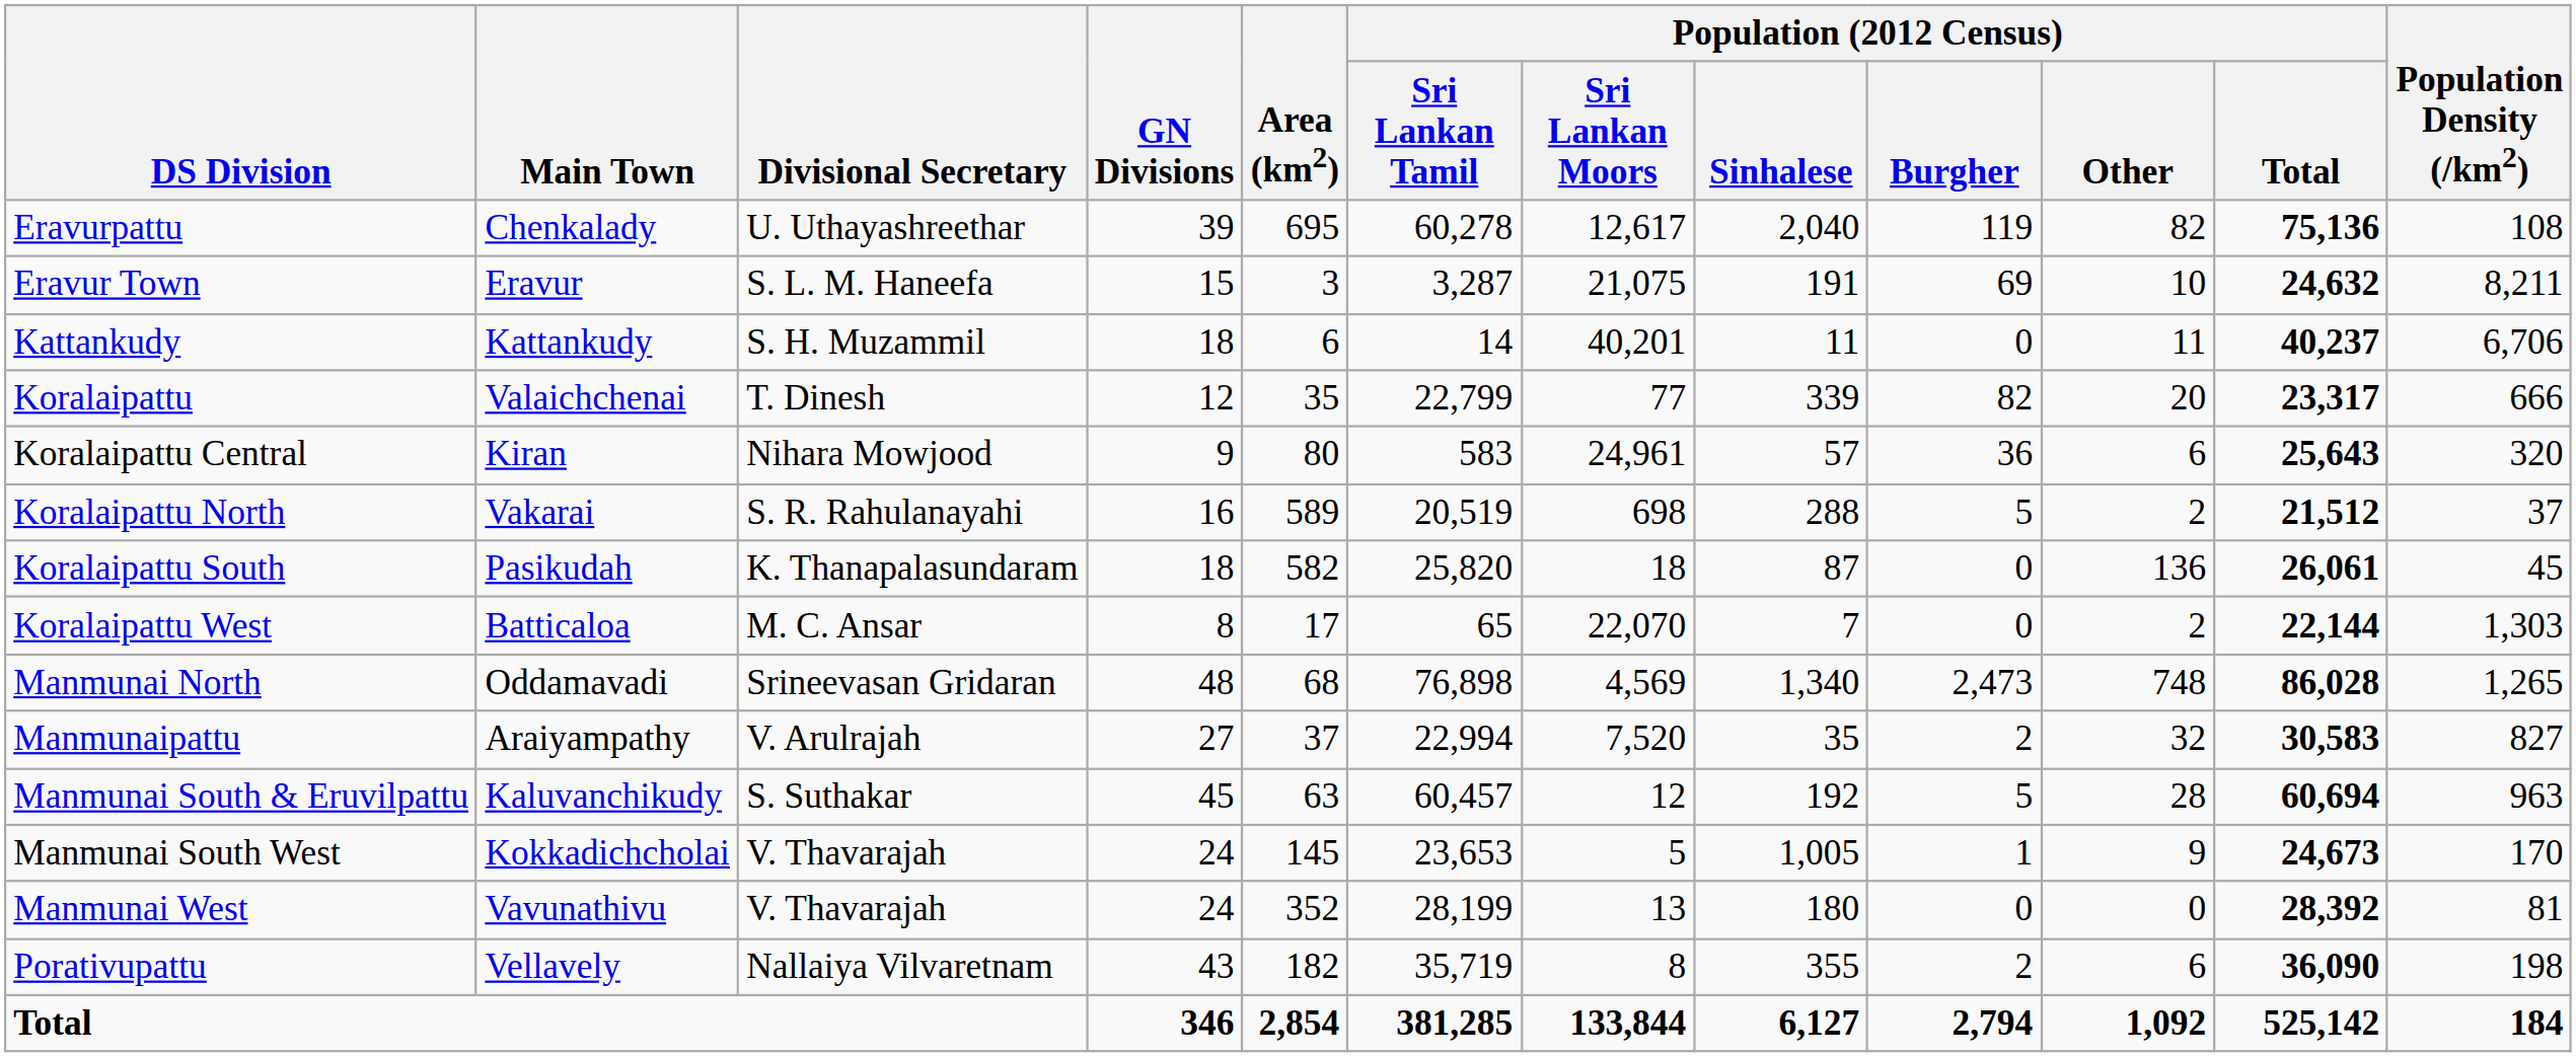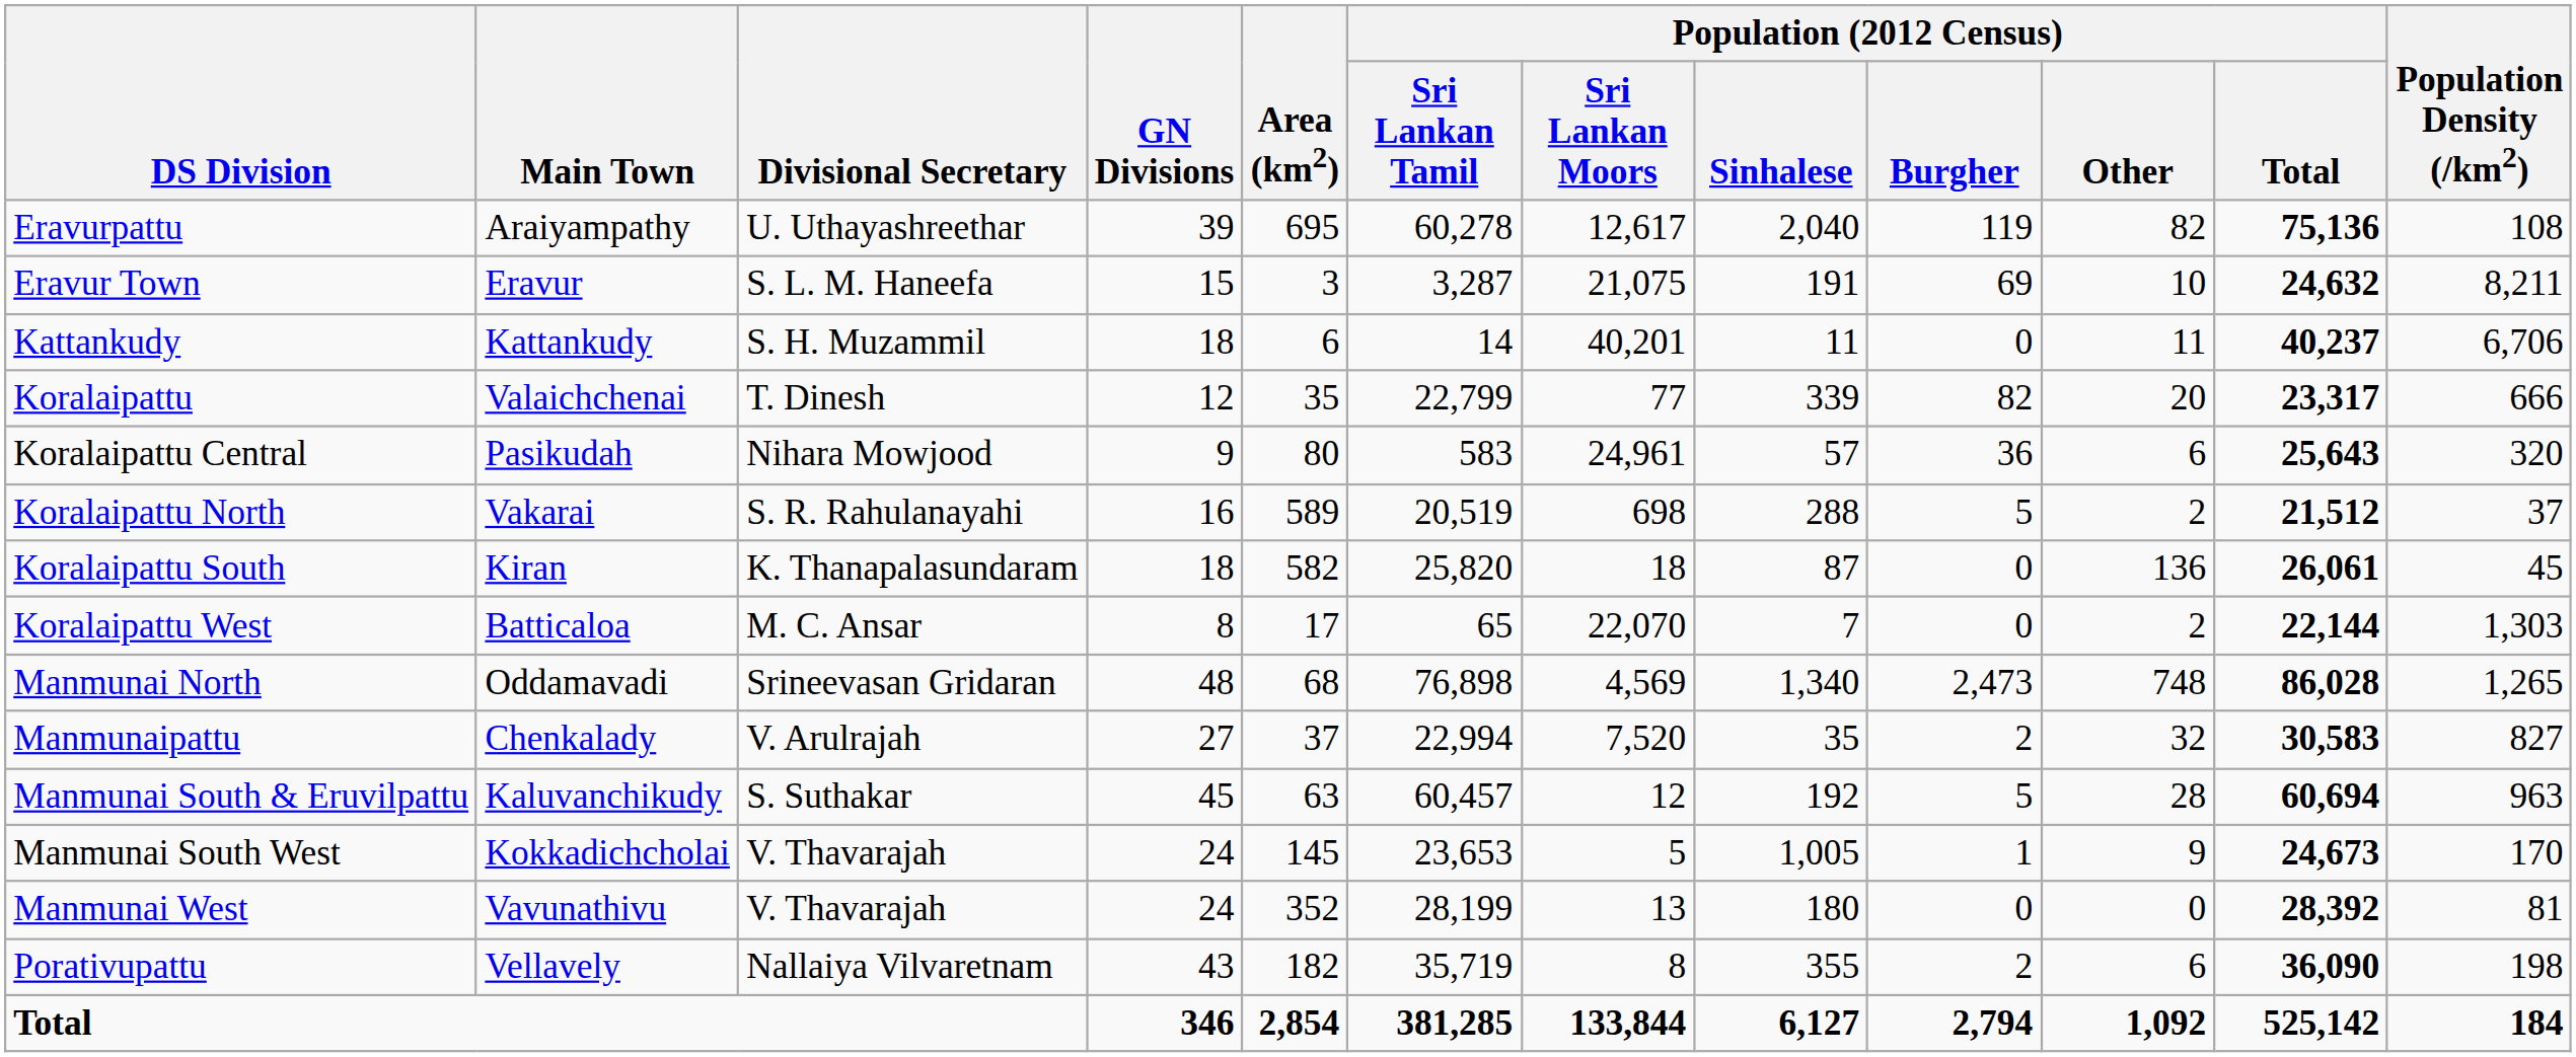 <table class="wikitable" border="1" style="text-align:right;">
 <tr>
 <th style="vertical-align:bottom;" rowspan=2><a href='#'>DS Division</a></th>
 <th style="vertical-align:bottom;" rowspan=2>Main Town</th>
 <th style="vertical-align:bottom;" rowspan=2>Divisional Secretary</th>
 <th style="vertical-align:bottom;" rowspan=2><a href='#'>GN</a><br>Divisions<br></th>
 <th style="vertical-align:bottom;" rowspan=2>Area<br>(km<sup>2</sup>)<br></th>
 <th colspan=6>Population (2012 Census)</th>
 <th style="vertical-align:bottom;" rowspan=2>Population<br>Density<br>(/km<sup>2</sup>)</th>
 </tr>
 <tr>
 <th style="width:70px;"><a href='#'>Sri Lankan<br>Tamil</a></th>
 <th style="vertical-align:bottom; width:70px;"><a href='#'>Sri Lankan Moors</a></th>
 <th style="vertical-align:bottom; width:70px;"><a href='#'>Sinhalese</a></th>
 <th style="vertical-align:bottom; width:70px;"><a href='#'>Burgher</a></th>
 <th style="vertical-align:bottom; width:70px;">Other</th>
 <th style="vertical-align:bottom; width:70px;">Total</th>
 </tr>
 <tr>
 <td align=left><a href='#'>Eravurpattu</a></td>
-<td align=left><a href='#'>Chenkalady</a></td>
+<td align=left>Araiyampathy</td>
 <td align=left>U. Uthayashreethar</td>
 <td>39</td>
 <td>695</td>
 <td>60,278</td>
 <td>12,617</td>
 <td>2,040</td>
 <td>119</td>
 <td>82</td>
 <td><strong>75,136</strong></td>
 <td>108</td>
 </tr>
 <tr>
 <td align=left><a href='#'>Eravur Town</a></td>
 <td align=left><a href='#'>Eravur</a></td>
 <td align=left>S. L. M. Haneefa</td>
 <td>15</td>
 <td>3</td>
 <td>3,287</td>
 <td>21,075</td>
 <td>191</td>
 <td>69</td>
 <td>10</td>
 <td><strong>24,632</strong></td>
 <td>8,211</td>
 </tr>
 <tr>
 <td align=left><a href='#'>Kattankudy</a></td>
 <td align=left><a href='#'>Kattankudy</a></td>
 <td align=left>S. H. Muzammil</td>
 <td>18</td>
 <td>6</td>
 <td>14</td>
 <td>40,201</td>
 <td>11</td>
 <td>0</td>
 <td>11</td>
 <td><strong>40,237</strong></td>
 <td>6,706</td>
 </tr>
 <tr>
 <td align=left><a href='#'>Koralaipattu</a></td>
 <td align=left><a href='#'>Valaichchenai</a></td>
 <td align=left>T. Dinesh</td>
 <td>12</td>
 <td>35</td>
 <td>22,799</td>
 <td>77</td>
 <td>339</td>
 <td>82</td>
 <td>20</td>
 <td><strong>23,317</strong></td>
 <td>666</td>
 </tr>
 <tr>
 <td align=left>Koralaipattu Central</td>
-<td align=left><a href='#'>Kiran</a></td>
+<td align=left><a href='#'>Pasikudah</a></td>
 <td align=left>Nihara Mowjood</td>
 <td>9</td>
 <td>80</td>
 <td>583</td>
 <td>24,961</td>
 <td>57</td>
 <td>36</td>
 <td>6</td>
 <td><strong>25,643</strong></td>
 <td>320</td>
 </tr>
 <tr>
 <td align=left><a href='#'>Koralaipattu North</a></td>
 <td align=left><a href='#'>Vakarai</a></td>
 <td align=left>S. R. Rahulanayahi</td>
 <td>16</td>
 <td>589</td>
 <td>20,519</td>
 <td>698</td>
 <td>288</td>
 <td>5</td>
 <td>2</td>
 <td><strong>21,512</strong></td>
 <td>37</td>
 </tr>
 <tr>
 <td align=left><a href='#'>Koralaipattu South</a></td>
-<td align=left><a href='#'>Pasikudah</a></td>
+<td align=left><a href='#'>Kiran</a></td>
 <td align=left>K. Thanapalasundaram</td>
 <td>18</td>
 <td>582</td>
 <td>25,820</td>
 <td>18</td>
 <td>87</td>
 <td>0</td>
 <td>136</td>
 <td><strong>26,061</strong></td>
 <td>45</td>
 </tr>
 <tr>
 <td align=left><a href='#'>Koralaipattu West</a></td>
 <td align=left><a href='#'>Batticaloa</a></td>
 <td align=left>M. C. Ansar</td>
 <td>8</td>
 <td>17</td>
 <td>65</td>
 <td>22,070</td>
 <td>7</td>
 <td>0</td>
 <td>2</td>
 <td><strong>22,144</strong></td>
 <td>1,303</td>
 </tr>
 <tr>
 <td align=left><a href='#'>Manmunai North</a></td>
 <td align=left>Oddamavadi</td>
 <td align=left>Srineevasan Gridaran</td>
 <td>48</td>
 <td>68</td>
 <td>76,898</td>
 <td>4,569</td>
 <td>1,340</td>
 <td>2,473</td>
 <td>748</td>
 <td><strong>86,028</strong></td>
 <td>1,265</td>
 </tr>
 <tr>
 <td align=left><a href='#'>Manmunaipattu</a></td>
-<td align=left>Araiyampathy</td>
+<td align=left><a href='#'>Chenkalady</a></td>
 <td align=left>V. Arulrajah</td>
 <td>27</td>
 <td>37</td>
 <td>22,994</td>
 <td>7,520</td>
 <td>35</td>
 <td>2</td>
 <td>32</td>
 <td><strong>30,583</strong></td>
 <td>827</td>
 </tr>
 <tr>
 <td align=left><a href='#'>Manmunai South & Eruvilpattu</a></td>
 <td align=left><a href='#'>Kaluvanchikudy</a></td>
 <td align=left>S. Suthakar</td>
 <td>45</td>
 <td>63</td>
 <td>60,457</td>
 <td>12</td>
 <td>192</td>
 <td>5</td>
 <td>28</td>
 <td><strong>60,694</strong></td>
 <td>963</td>
 </tr>
 <tr>
 <td align=left>Manmunai South West</td>
 <td align=left><a href='#'>Kokkadichcholai</a></td>
 <td align=left>V. Thavarajah</td>
 <td>24</td>
 <td>145</td>
 <td>23,653</td>
 <td>5</td>
 <td>1,005</td>
 <td>1</td>
 <td>9</td>
 <td><strong>24,673</strong></td>
 <td>170</td>
 </tr>
 <tr>
 <td align=left><a href='#'>Manmunai West</a></td>
 <td align=left><a href='#'>Vavunathivu</a></td>
 <td align=left>V. Thavarajah</td>
 <td>24</td>
 <td>352</td>
 <td>28,199</td>
 <td>13</td>
 <td>180</td>
 <td>0</td>
 <td>0</td>
 <td><strong>28,392</strong></td>
 <td>81</td>
 </tr>
 <tr>
 <td align=left><a href='#'>Porativupattu</a></td>
 <td align=left><a href='#'>Vellavely</a></td>
 <td align=left>Nallaiya Vilvaretnam</td>
 <td>43</td>
 <td>182</td>
 <td>35,719</td>
 <td>8</td>
 <td>355</td>
 <td>2</td>
 <td>6</td>
 <td><strong>36,090</strong></td>
 <td>198</td>
 </tr>
 <tr style="font-weight:bold">
 <td align=left colspan=3>Total</td>
 <td>346</td>
 <td>2,854</td>
 <td>381,285</td>
 <td>133,844</td>
 <td>6,127</td>
 <td>2,794</td>
 <td>1,092</td>
 <td>525,142</td>
 <td>184</td>
 </tr>
 </table>
